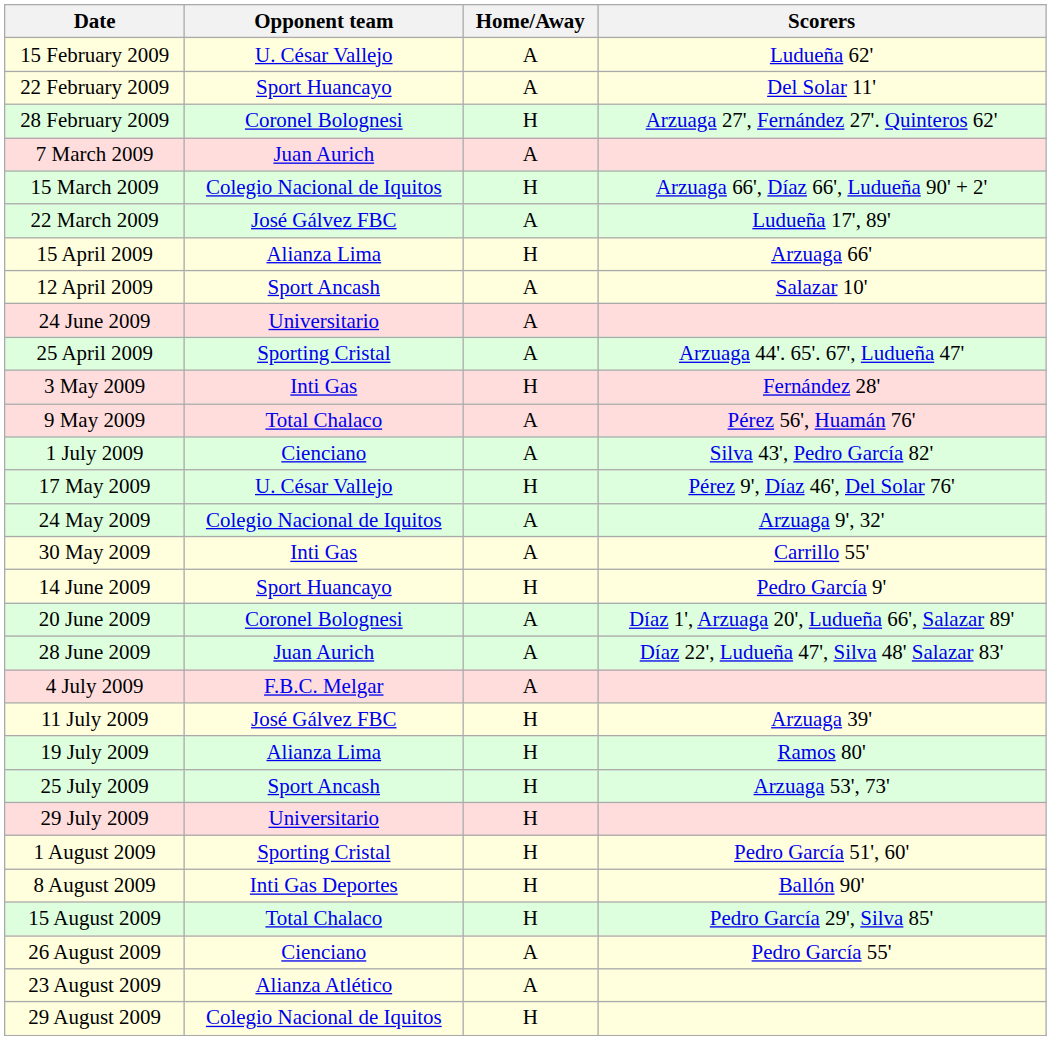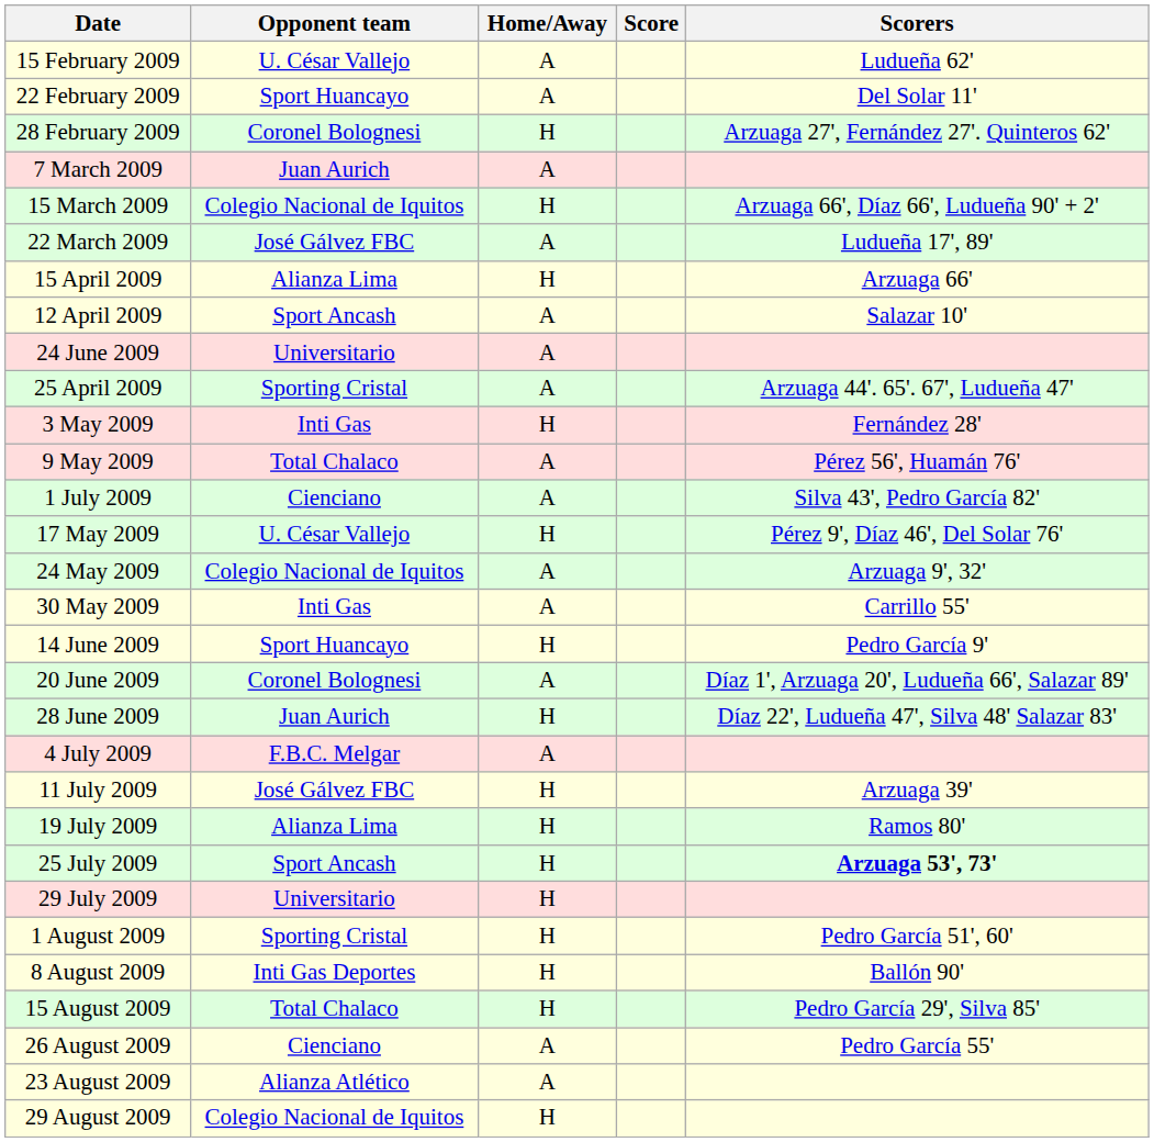 <table class="wikitable" width=90%>
 <tr>
 <th>Date</th>
 <th>Opponent team</th>
 <th>Home/Away</th>
+<th>Score</th>
 <th>Scorers</th>
 </tr>
 <tr bgcolor="#ffffdd">
 <td style="text-align: center">15 February 2009</td>
 <td style="text-align: center"><a href='#'>U. César Vallejo</a></td>
 <td style="text-align: center">A</td>
+<td style="text-align: center"></td>
 <td style="text-align: center"><a href='#'>Ludueña</a> 62'</td>
 </tr>
 <tr bgcolor="#ffffdd">
 <td style="text-align: center">22 February 2009</td>
 <td style="text-align: center"><a href='#'>Sport Huancayo</a></td>
 <td style="text-align: center">A</td>
+<td style="text-align: center"></td>
 <td style="text-align: center"><a href='#'>Del Solar</a> 11'</td>
 </tr>
 <tr bgcolor="#ddffdd">
 <td style="text-align: center">28 February 2009</td>
 <td style="text-align: center"><a href='#'>Coronel Bolognesi</a></td>
 <td style="text-align: center">H</td>
+<td style="text-align: center"></td>
 <td style="text-align: center"><a href='#'>Arzuaga</a> 27', <a href='#'>Fernández</a> 27'. <a href='#'>Quinteros</a> 62'</td>
 </tr>
 <tr bgcolor="#ffdddd">
 <td style="text-align: center">7 March 2009</td>
 <td style="text-align: center"><a href='#'>Juan Aurich</a></td>
 <td style="text-align: center">A</td>
 <td style="text-align: center"></td>
+<td style="text-align: center"></td>
 </tr>
 <tr bgcolor="#ddffdd">
 <td style="text-align: center">15 March 2009</td>
 <td style="text-align: center"><a href='#'>Colegio Nacional de Iquitos</a></td>
 <td style="text-align: center">H</td>
+<td style="text-align: center"></td>
 <td style="text-align: center"><a href='#'>Arzuaga</a> 66', <a href='#'>Díaz</a> 66', <a href='#'>Ludueña</a> 90' + 2'</td>
 </tr>
 <tr bgcolor="#ddffdd">
 <td style="text-align: center">22 March 2009</td>
 <td style="text-align: center"><a href='#'>José Gálvez FBC</a></td>
 <td style="text-align: center">A</td>
+<td style="text-align: center"></td>
 <td style="text-align: center"><a href='#'>Ludueña</a> 17', 89'</td>
 </tr>
 <tr bgcolor="#ffffdd">
 <td style="text-align: center">15 April 2009</td>
 <td style="text-align: center"><a href='#'>Alianza Lima</a></td>
 <td style="text-align: center">H</td>
+<td style="text-align: center"></td>
 <td style="text-align: center"><a href='#'>Arzuaga</a> 66'</td>
 </tr>
 <tr bgcolor="#ffffdd">
 <td style="text-align: center">12 April 2009</td>
 <td style="text-align: center"><a href='#'>Sport Ancash</a></td>
 <td style="text-align: center">A</td>
+<td style="text-align: center"></td>
 <td style="text-align: center"><a href='#'>Salazar</a> 10'</td>
 </tr>
 <tr bgcolor="#ffdddd">
 <td style="text-align: center">24 June 2009</td>
 <td style="text-align: center"><a href='#'>Universitario</a></td>
 <td style="text-align: center">A</td>
 <td style="text-align: center"></td>
+<td style="text-align: center"></td>
 </tr>
 <tr bgcolor="#ddffdd">
 <td style="text-align: center">25 April 2009</td>
 <td style="text-align: center"><a href='#'>Sporting Cristal</a></td>
 <td style="text-align: center">A</td>
+<td style="text-align: center"></td>
 <td style="text-align: center"><a href='#'>Arzuaga</a> 44'. 65'. 67', <a href='#'>Ludueña</a> 47'</td>
 </tr>
 <tr bgcolor="#ffdddd">
 <td style="text-align: center">3 May 2009</td>
 <td style="text-align: center"><a href='#'>Inti Gas</a></td>
 <td style="text-align: center">H</td>
+<td style="text-align: center"></td>
 <td style="text-align: center"><a href='#'>Fernández</a> 28'</td>
 </tr>
 <tr bgcolor="#ffdddd">
 <td style="text-align: center">9 May 2009</td>
 <td style="text-align: center"><a href='#'>Total Chalaco</a></td>
 <td style="text-align: center">A</td>
+<td style="text-align: center"></td>
 <td style="text-align: center"><a href='#'>Pérez</a> 56', <a href='#'>Huamán</a> 76'</td>
 </tr>
 <tr bgcolor="#ddffdd">
 <td style="text-align: center">1 July 2009</td>
 <td style="text-align: center"><a href='#'>Cienciano</a></td>
 <td style="text-align: center">A</td>
+<td style="text-align: center"></td>
 <td style="text-align: center"><a href='#'>Silva</a> 43', <a href='#'>Pedro García</a> 82'</td>
 </tr>
 <tr bgcolor="#ddffdd">
 <td style="text-align: center">17 May 2009</td>
 <td style="text-align: center"><a href='#'>U. César Vallejo</a></td>
 <td style="text-align: center">H</td>
+<td style="text-align: center"></td>
 <td style="text-align: center"><a href='#'>Pérez</a> 9', <a href='#'>Díaz</a> 46', <a href='#'>Del Solar</a> 76'</td>
 </tr>
 <tr bgcolor="#ddffdd">
 <td style="text-align: center">24 May 2009</td>
 <td style="text-align: center"><a href='#'>Colegio Nacional de Iquitos</a></td>
 <td style="text-align: center">A</td>
+<td style="text-align: center"></td>
 <td style="text-align: center"><a href='#'>Arzuaga</a> 9', 32'</td>
 </tr>
 <tr bgcolor="#ffffdd">
 <td style="text-align: center">30 May 2009</td>
 <td style="text-align: center"><a href='#'>Inti Gas</a></td>
 <td style="text-align: center">A</td>
+<td style="text-align: center"></td>
 <td style="text-align: center"><a href='#'>Carrillo</a> 55'</td>
 </tr>
 <tr bgcolor="#ffffdd">
 <td style="text-align: center">14 June 2009</td>
 <td style="text-align: center"><a href='#'>Sport Huancayo</a></td>
 <td style="text-align: center">H</td>
+<td style="text-align: center"></td>
 <td style="text-align: center"><a href='#'>Pedro García</a> 9'</td>
 </tr>
 <tr bgcolor="#ddffdd">
 <td style="text-align: center">20 June 2009</td>
 <td style="text-align: center"><a href='#'>Coronel Bolognesi</a></td>
 <td style="text-align: center">A</td>
+<td style="text-align: center"></td>
 <td style="text-align: center"><a href='#'>Díaz</a> 1', <a href='#'>Arzuaga</a> 20', <a href='#'>Ludueña</a> 66', <a href='#'>Salazar</a> 89'</td>
 </tr>
 <tr bgcolor="#ddffdd">
 <td style="text-align: center">28 June 2009</td>
 <td style="text-align: center"><a href='#'>Juan Aurich</a></td>
-<td style="text-align: center">A</td>
+<td style="text-align: center">H</td>
+<td style="text-align: center"></td>
 <td style="text-align: center"><a href='#'>Díaz</a> 22', <a href='#'>Ludueña</a> 47', <a href='#'>Silva</a> 48' <a href='#'>Salazar</a> 83'</td>
 </tr>
 <tr bgcolor="#ffdddd">
 <td style="text-align: center">4 July 2009</td>
 <td style="text-align: center"><a href='#'>F.B.C. Melgar</a></td>
 <td style="text-align: center">A</td>
 <td style="text-align: center"></td>
+<td style="text-align: center"></td>
 </tr>
 <tr bgcolor="#ffffdd">
 <td style="text-align: center">11 July 2009</td>
 <td style="text-align: center"><a href='#'>José Gálvez FBC</a></td>
 <td style="text-align: center">H</td>
+<td style="text-align: center"></td>
 <td style="text-align: center"><a href='#'>Arzuaga</a> 39'</td>
 </tr>
 <tr bgcolor="#ddffdd">
 <td style="text-align: center">19 July 2009</td>
 <td style="text-align: center"><a href='#'>Alianza Lima</a></td>
 <td style="text-align: center">H</td>
+<td style="text-align: center"></td>
 <td style="text-align: center"><a href='#'>Ramos</a> 80'</td>
 </tr>
 <tr bgcolor="#ddffdd">
 <td style="text-align: center">25 July 2009</td>
 <td style="text-align: center"><a href='#'>Sport Ancash</a></td>
 <td style="text-align: center">H</td>
-<td style="text-align: center"><a href='#'>Arzuaga</a> 53', 73'</td>
+<td style="text-align: center"></td>
+<td style="text-align: center"><strong><a href='#'>Arzuaga</a> 53', 73'</strong></td>
 </tr>
 <tr bgcolor="#ffdddd">
 <td style="text-align: center">29 July 2009</td>
 <td style="text-align: center"><a href='#'>Universitario</a></td>
 <td style="text-align: center">H</td>
 <td style="text-align: center"></td>
+<td style="text-align: center"></td>
 </tr>
 <tr bgcolor="#ffffdd">
 <td style="text-align: center">1 August 2009</td>
 <td style="text-align: center"><a href='#'>Sporting Cristal</a></td>
 <td style="text-align: center">H</td>
+<td style="text-align: center"></td>
 <td style="text-align: center"><a href='#'>Pedro García</a> 51', 60'</td>
 </tr>
 <tr bgcolor="#ffffdd">
 <td style="text-align: center">8 August 2009</td>
 <td style="text-align: center"><a href='#'>Inti Gas Deportes</a></td>
 <td style="text-align: center">H</td>
+<td style="text-align: center"></td>
 <td style="text-align: center"><a href='#'>Ballón</a> 90'</td>
 </tr>
 <tr bgcolor="#ddffdd">
 <td style="text-align: center">15 August 2009</td>
 <td style="text-align: center"><a href='#'>Total Chalaco</a></td>
 <td style="text-align: center">H</td>
+<td style="text-align: center"></td>
 <td style="text-align: center"><a href='#'>Pedro García</a> 29', <a href='#'>Silva</a> 85'</td>
 </tr>
 <tr bgcolor="#ffffdd">
 <td style="text-align: center">26 August 2009</td>
 <td style="text-align: center"><a href='#'>Cienciano</a></td>
 <td style="text-align: center">A</td>
+<td style="text-align: center"></td>
 <td style="text-align: center"><a href='#'>Pedro García</a> 55'</td>
 </tr>
 <tr bgcolor="#ffffdd">
 <td style="text-align: center">23 August 2009</td>
 <td style="text-align: center"><a href='#'>Alianza Atlético</a></td>
 <td style="text-align: center">A</td>
 <td style="text-align: center"></td>
+<td style="text-align: center"></td>
 </tr>
 <tr bgcolor="#ffffdd">
 <td style="text-align: center">29 August 2009</td>
 <td style="text-align: center"><a href='#'>Colegio Nacional de Iquitos</a></td>
 <td style="text-align: center">H</td>
 <td style="text-align: center"></td>
+<td style="text-align: center"></td>
 </tr>
 </table>
